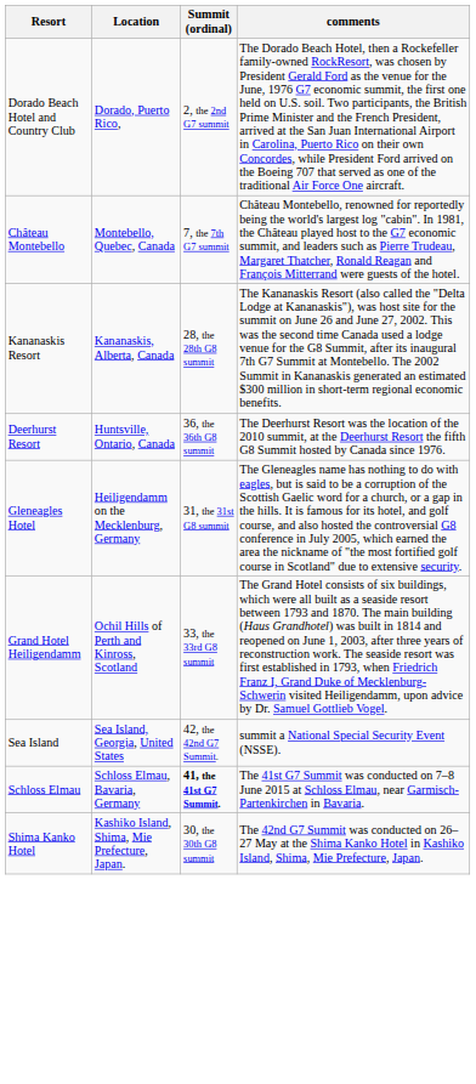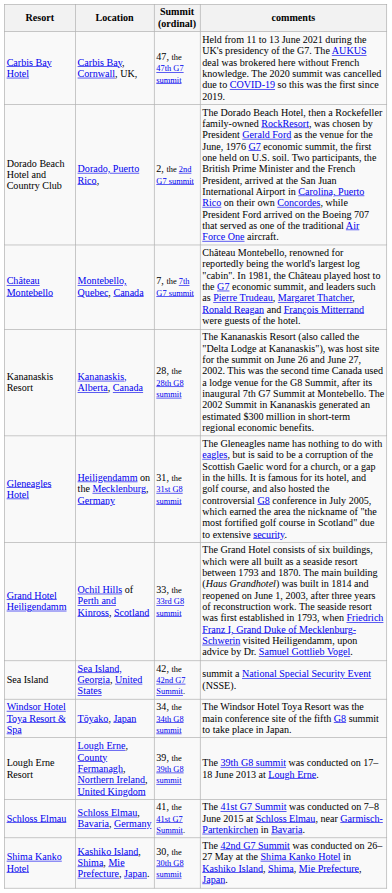 <table class="wikitable sortable">
 <tr>
 <th>Resort</th>
 <th>Location</th>
 <th>Summit (ordinal)</th>
 <th>comments</th>
+</tr>
+<tr>
+<td><a href='#'>Carbis Bay Hotel</a></td>
+<td><a href='#'>Carbis Bay</a>, <a href='#'>Cornwall</a>, UK,</td>
+<td>47, <small>the <a href='#'>47th G7 summit</a></small></td>
+<td>Held from 11 to 13 June 2021 during the UK's presidency of the G7.   The <a href='#'>AUKUS</a> deal was brokered here without French knowledge.   The 2020 summit was cancelled due to <a href='#'>COVID-19</a> so this was the first since 2019.</td>
 </tr>
 <tr>
 <td>Dorado Beach Hotel and Country Club</td>
 <td><a href='#'>Dorado, Puerto Rico</a>,</td>
 <td>2, <small>the <a href='#'>2nd G7 summit</a></small></td>
 <td>The Dorado Beach Hotel, then a Rockefeller family-owned <a href='#'>RockResort</a>, was chosen by President <a href='#'>Gerald Ford</a> as the venue for the June, 1976 <a href='#'>G7</a> economic summit, the first one held on U.S. soil.  Two participants, the British Prime Minister and the French President, arrived at the San Juan International Airport in <a href='#'>Carolina, Puerto Rico</a> on their own <a href='#'>Concordes</a>, while President Ford arrived on the Boeing 707 that served as one of the traditional <a href='#'>Air Force One</a> aircraft.</td>
 </tr>
 <tr>
 <td><a href='#'>Château Montebello</a></td>
 <td><a href='#'>Montebello, Quebec</a>, <a href='#'>Canada</a></td>
 <td>7, <small>the <a href='#'>7th G7 summit</a></small></td>
 <td>Château Montebello, renowned for reportedly being the world's largest log "cabin".  In 1981, the Château  played host to the <a href='#'>G7</a> economic summit, and leaders such as <a href='#'>Pierre Trudeau</a>, <a href='#'>Margaret Thatcher</a>, <a href='#'>Ronald Reagan</a> and <a href='#'>François Mitterrand</a> were guests of the hotel.</td>
 </tr>
 <tr>
 <td>Kananaskis Resort</td>
 <td><a href='#'>Kananaskis, Alberta</a>, <a href='#'>Canada</a></td>
 <td>28, <small>the <a href='#'>28th G8 summit</a></small></td>
 <td>The Kananaskis Resort (also called the "Delta Lodge at Kananaskis"), was host site for the summit on June 26 and June 27, 2002.  This was the second time Canada used a lodge venue for the G8 Summit, after its inaugural 7th G7 Summit at Montebello.  The 2002 Summit in Kananaskis generated an estimated $300 million in short-term regional economic benefits.</td>
 </tr>
 <tr>
-<td><a href='#'>Deerhurst Resort</a></td>
-<td><a href='#'>Huntsville, Ontario</a>, <a href='#'>Canada</a></td>
-<td>36, <small>the <a href='#'>36th G8 summit</a></small></td>
-<td>The Deerhurst Resort was the location of the 2010 summit, at the <a href='#'>Deerhurst Resort</a> the fifth G8 Summit hosted by Canada since 1976.</td>
-</tr>
-<tr>
 <td><a href='#'>Gleneagles Hotel</a></td>
 <td><a href='#'>Heiligendamm</a> on the <a href='#'>Mecklenburg</a>, <a href='#'>Germany</a></td>
 <td>31, <small>the <a href='#'>31st G8 summit</a></small></td>
 <td>The Gleneagles name has nothing to do with <a href='#'>eagles</a>, but is said to be a corruption of the Scottish Gaelic word for a church, or a gap in the hills.  It is famous for its hotel, and golf course, and also hosted the controversial <a href='#'>G8</a> conference in July 2005, which earned the area the nickname of "the most fortified golf course in Scotland" due to extensive <a href='#'>security</a>.</td>
 </tr>
 <tr>
 <td><a href='#'>Grand Hotel Heiligendamm</a></td>
 <td><a href='#'>Ochil Hills</a> of <a href='#'>Perth and Kinross</a>, <a href='#'>Scotland</a></td>
 <td>33, <small>the <a href='#'>33rd G8 summit</a></small></td>
 <td>The Grand Hotel  consists of six buildings, which were all built as a seaside resort between 1793 and 1870. The main building (<em>Haus Grandhotel</em>) was built in 1814 and reopened on June 1, 2003, after three years of reconstruction work. The seaside resort was first established in 1793, when <a href='#'>Friedrich Franz I, Grand Duke of Mecklenburg-Schwerin</a> visited Heiligendamm, upon advice by Dr. <a href='#'>Samuel Gottlieb Vogel</a>.</td>
 </tr>
 <tr>
 <td>Sea Island</td>
 <td><a href='#'>Sea Island, Georgia</a>, <a href='#'>United States</a></td>
 <td>42, <small>the <a href='#'>42nd G7 Summit</a>.</small></td>
 <td Sea Island is an isolated >summit a <a href='#'>National Special Security Event</a> (NSSE).</td>
 </tr>
 <tr>
+<td><a href='#'>Windsor Hotel Toya Resort & Spa</a></td>
+<td><a href='#'>Tōyako</a>, <a href='#'>Japan</a></td>
+<td>34, <small>the <a href='#'>34th G8 summit</a></small></td>
+<td>The Windsor Hotel Toya Resort was the main conference site of the fifth <a href='#'>G8</a> summit to take place in Japan.</td>
+</tr>
+<tr>
+<td>Lough Erne Resort</td>
+<td><a href='#'>Lough Erne</a>, <a href='#'>County Fermanagh</a>, <a href='#'>Northern Ireland</a>, <a href='#'>United Kingdom</a></td>
+<td>39, <small>the <a href='#'>39th G8 summit</a></small></td>
+<td>The <a href='#'>39th G8 summit</a> was conducted on 17–18 June 2013 at <a href='#'>Lough Erne</a>.</td>
+</tr>
+<tr>
 <td><a href='#'>Schloss Elmau</a></td>
 <td><a href='#'>Schloss Elmau</a>, <a href='#'>Bavaria</a>, <a href='#'>Germany</a></td>
-<td><strong>41, <small>the <a href='#'>41st G7 Summit</a>.</small></strong></td>
+<td>41, <small>the <a href='#'>41st G7 Summit</a>.</small></td>
 <td>The <a href='#'>41st G7 Summit</a> was conducted on 7–8 June 2015 at <a href='#'>Schloss Elmau</a>, near <a href='#'>Garmisch-Partenkirchen</a> in <a href='#'>Bavaria</a>.</td>
 </tr>
 <tr>
 <td><a href='#'>Shima Kanko Hotel</a></td>
 <td><a href='#'>Kashiko Island</a>, <a href='#'>Shima</a>, <a href='#'>Mie Prefecture</a>, <a href='#'>Japan</a>.</td>
 <td>30, <small>the <a href='#'>30th G8 summit</a></small></td>
 <td>The <a href='#'>42nd G7 Summit</a> was conducted on 26–27 May at the <a href='#'>Shima Kanko Hotel</a> in <a href='#'>Kashiko Island</a>, <a href='#'>Shima</a>, <a href='#'>Mie Prefecture</a>, <a href='#'>Japan</a>.</td>
 </tr>
 </table>
